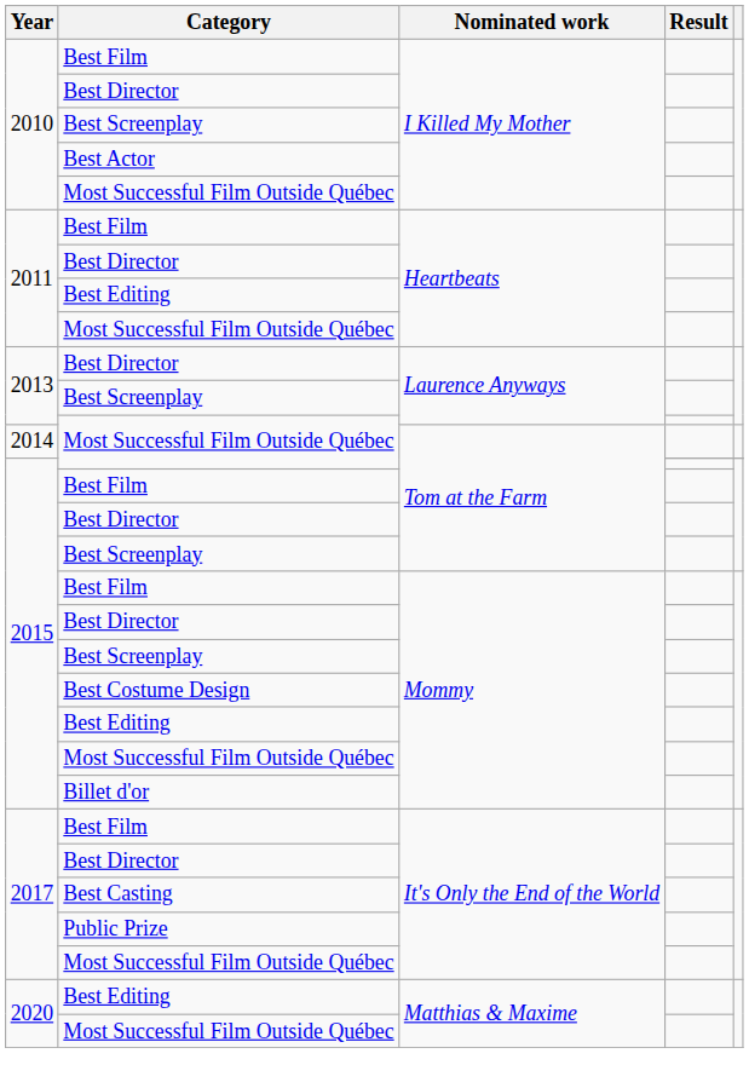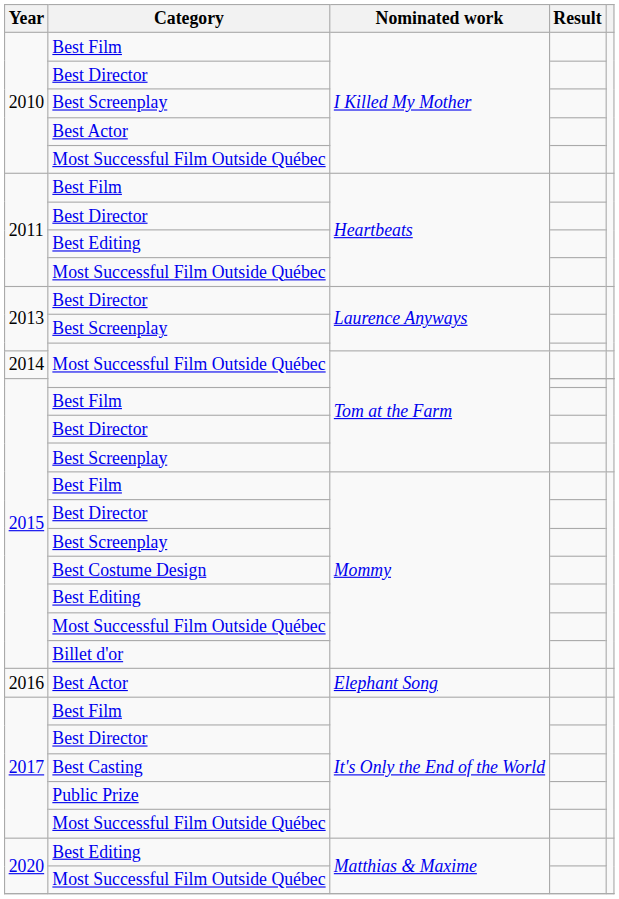 <table class="wikitable sortable">
 <tr>
 <th>Year</th>
 <th>Category</th>
 <th>Nominated work</th>
 <th>Result</th>
 <th></th>
 </tr>
 <tr>
 <td rowspan="5">2010</td>
 <td><a href='#'>Best Film</a></td>
 <td rowspan="5"><em><a href='#'>I Killed My Mother</a></em></td>
 <td></td>
 <td rowspan=5></td>
 </tr>
 <tr>
 <td><a href='#'>Best Director</a></td>
 <td></td>
 </tr>
 <tr>
 <td><a href='#'>Best Screenplay</a></td>
 <td></td>
 </tr>
 <tr>
 <td><a href='#'>Best Actor</a></td>
 <td></td>
 </tr>
 <tr>
 <td><a href='#'>Most Successful Film Outside Québec</a></td>
 <td></td>
 </tr>
 <tr>
 <td rowspan="4">2011</td>
 <td><a href='#'>Best Film</a></td>
 <td rowspan="4"><em><a href='#'>Heartbeats</a></em></td>
 <td></td>
 <td rowspan=4></td>
 </tr>
 <tr>
 <td><a href='#'>Best Director</a></td>
 <td></td>
 </tr>
 <tr>
 <td><a href='#'>Best Editing</a></td>
 <td></td>
 </tr>
 <tr>
 <td><a href='#'>Most Successful Film Outside Québec</a></td>
 <td></td>
 </tr>
 <tr>
 <td rowspan="3">2013</td>
 <td><a href='#'>Best Director</a></td>
 <td rowspan="3"><em><a href='#'>Laurence Anyways</a></em></td>
 <td></td>
 <td rowspan="3"></td>
 </tr>
 <tr>
 <td><a href='#'>Best Screenplay</a></td>
 <td></td>
 </tr>
 <tr>
 <td rowspan="4"><a href='#'>Most Successful Film Outside Québec</a></td>
 <td></td>
 </tr>
 <tr>
 <td rowspan="1">2014</td>
 <td rowspan="6"><em><a href='#'>Tom at the Farm</a></em></td>
 <td></td>
 <td rowspan="1"></td>
 </tr>
 <tr>
 <td rowspan="12"><a href='#'>2015</a></td>
 </tr>
 <tr>
 <td></td>
 <td rowspan=4></td>
 </tr>
 <tr>
 <td><a href='#'>Best Film</a></td>
 <td></td>
 </tr>
 <tr>
 <td><a href='#'>Best Director</a></td>
 <td></td>
 </tr>
 <tr>
 <td><a href='#'>Best Screenplay</a></td>
 <td></td>
 </tr>
 <tr>
 <td><a href='#'>Best Film</a></td>
 <td rowspan="7"><em><a href='#'>Mommy</a></em></td>
 <td></td>
 <td rowspan="7"></td>
 </tr>
 <tr>
 <td><a href='#'>Best Director</a></td>
 <td></td>
 </tr>
 <tr>
 <td><a href='#'>Best Screenplay</a></td>
 <td></td>
 </tr>
 <tr>
 <td><a href='#'>Best Costume Design</a></td>
 <td></td>
 </tr>
 <tr>
 <td><a href='#'>Best Editing</a></td>
 <td></td>
 </tr>
 <tr>
 <td><a href='#'>Most Successful Film Outside Québec</a></td>
 <td></td>
 </tr>
 <tr>
 <td><a href='#'>Billet d'or</a></td>
 <td></td>
 </tr>
 <tr>
+<td>2016</td>
+<td><a href='#'>Best Actor</a></td>
+<td><em><a href='#'>Elephant Song</a></em></td>
+<td></td>
+<td></td>
+</tr>
+<tr>
 <td rowspan="5"><a href='#'>2017</a></td>
 <td><a href='#'>Best Film</a></td>
 <td rowspan="5"><em><a href='#'>It's Only the End of the World</a></em></td>
 <td></td>
 <td rowspan="5"></td>
 </tr>
 <tr>
 <td><a href='#'>Best Director</a></td>
 <td></td>
 </tr>
 <tr>
 <td><a href='#'>Best Casting</a></td>
 <td></td>
 </tr>
 <tr>
 <td><a href='#'>Public Prize</a></td>
 <td></td>
 </tr>
 <tr>
 <td><a href='#'>Most Successful Film Outside Québec</a></td>
 <td></td>
 </tr>
 <tr>
 <td rowspan="2"><a href='#'>2020</a></td>
 <td><a href='#'>Best Editing</a></td>
 <td rowspan="2"><em><a href='#'>Matthias & Maxime</a></em></td>
 <td></td>
 <td rowspan="2"></td>
 </tr>
 <tr>
 <td><a href='#'>Most Successful Film Outside Québec</a></td>
 <td></td>
 </tr>
 <tr>
 </tr>
 </table>
